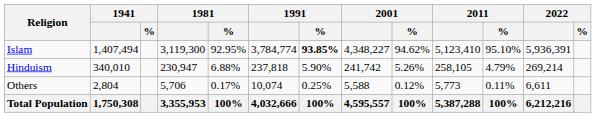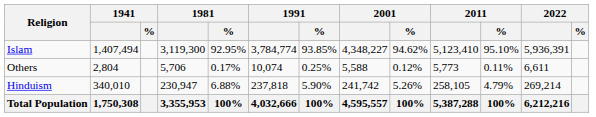 <table class="wikitable sortable">
 <tr>
 <th rowspan="2">Religion</th>
 <th colspan="2">1941</th>
 <th colspan="2">1981</th>
 <th colspan="2">1991</th>
 <th colspan="2">2001</th>
 <th colspan="2">2011</th>
 <th colspan="2">2022</th>
 </tr>
 <tr>
 <th></th>
 <th>%</th>
 <th></th>
 <th>%</th>
 <th></th>
 <th>%</th>
 <th></th>
 <th>%</th>
 <th></th>
 <th>%</th>
 <th></th>
 <th>%</th>
 </tr>
 <tr>
 <td><a href='#'>Islam</a> </td>
 <td>1,407,494</td>
 <td></td>
 <td>3,119,300</td>
 <td>92.95%</td>
 <td>3,784,774</td>
-<td><strong>93.85%</strong></td>
+<td>93.85%</td>
 <td>4,348,227</td>
 <td>94.62%</td>
 <td>5,123,410</td>
 <td>95.10%</td>
 <td>5,936,391</td>
+<td></td>
+</tr>
+<tr>
+<td>Others</td>
+<td>2,804</td>
+<td></td>
+<td>5,706</td>
+<td>0.17%</td>
+<td>10,074</td>
+<td>0.25%</td>
+<td>5,588</td>
+<td>0.12%</td>
+<td>5,773</td>
+<td>0.11%</td>
+<td>6,611</td>
 <td></td>
 </tr>
 <tr>
 <td><a href='#'>Hinduism</a> </td>
 <td>340,010</td>
 <td></td>
 <td>230,947</td>
 <td>6.88%</td>
 <td>237,818</td>
 <td>5.90%</td>
 <td>241,742</td>
 <td>5.26%</td>
 <td>258,105</td>
 <td>4.79%</td>
 <td>269,214</td>
 <td></td>
 </tr>
 <tr>
-<td>Others</td>
-<td>2,804</td>
-<td></td>
-<td>5,706</td>
-<td>0.17%</td>
-<td>10,074</td>
-<td>0.25%</td>
-<td>5,588</td>
-<td>0.12%</td>
-<td>5,773</td>
-<td>0.11%</td>
-<td>6,611</td>
-<td></td>
-</tr>
-<tr>
 <th>Total Population</th>
 <th>1,750,308</th>
 <th></th>
 <th>3,355,953</th>
 <th>100%</th>
 <th>4,032,666</th>
 <th>100%</th>
 <th>4,595,557</th>
 <th>100%</th>
 <th>5,387,288</th>
 <th>100%</th>
 <th>6,212,216</th>
 <th></th>
 </tr>
 </table>
